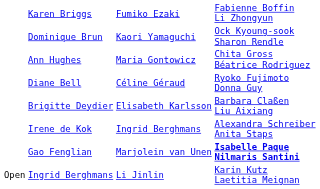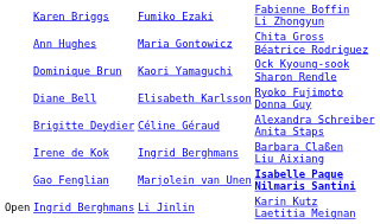 <table>
 <tr>
 <td></td>
 <td> <a href='#'>Karen Briggs</a></td>
 <td> <a href='#'>Fumiko Ezaki</a></td>
 <td> <a href='#'>Fabienne Boffin</a> <br>  <a href='#'>Li Zhongyun</a></td>
 </tr>
 <tr>
 <td></td>
+<td> <a href='#'>Ann Hughes</a></td>
+<td> <a href='#'>Maria Gontowicz</a></td>
+<td> <a href='#'>Chita Gross</a> <br>  <a href='#'>Béatrice Rodriguez</a></td>
+</tr>
+<tr>
+<td></td>
 <td> <a href='#'>Dominique Brun</a></td>
 <td> <a href='#'>Kaori Yamaguchi</a></td>
 <td> <a href='#'>Ock Kyoung-sook</a> <br>  <a href='#'>Sharon Rendle</a></td>
 </tr>
 <tr>
 <td></td>
-<td> <a href='#'>Ann Hughes</a></td>
-<td> <a href='#'>Maria Gontowicz</a></td>
-<td> <a href='#'>Chita Gross</a> <br>  <a href='#'>Béatrice Rodriguez</a></td>
-</tr>
-<tr>
-<td></td>
 <td> <a href='#'>Diane Bell</a></td>
-<td> <a href='#'>Céline Géraud</a></td>
+<td> <a href='#'>Elisabeth Karlsson</a></td>
 <td> <a href='#'>Ryoko Fujimoto</a> <br>  <a href='#'>Donna Guy</a></td>
 </tr>
 <tr>
 <td></td>
 <td> <a href='#'>Brigitte Deydier</a></td>
-<td> <a href='#'>Elisabeth Karlsson</a></td>
-<td> <a href='#'>Barbara Claßen</a> <br>  <a href='#'>Liu Aixiang</a></td>
+<td> <a href='#'>Céline Géraud</a></td>
+<td> <a href='#'>Alexandra Schreiber</a> <br>  <a href='#'>Anita Staps</a></td>
 </tr>
 <tr>
 <td></td>
 <td> <a href='#'>Irene de Kok</a></td>
 <td> <a href='#'>Ingrid Berghmans</a></td>
-<td> <a href='#'>Alexandra Schreiber</a> <br>  <a href='#'>Anita Staps</a></td>
+<td> <a href='#'>Barbara Claßen</a> <br>  <a href='#'>Liu Aixiang</a></td>
 </tr>
 <tr>
 <td></td>
 <td> <a href='#'>Gao Fenglian</a></td>
 <td> <a href='#'>Marjolein van Unen</a></td>
 <td><strong> <a href='#'>Isabelle Paque</a> <br>  <a href='#'>Nilmaris Santini</a></strong></td>
 </tr>
 <tr>
 <td>Open</td>
 <td> <a href='#'>Ingrid Berghmans</a></td>
 <td> <a href='#'>Li Jinlin</a></td>
 <td> <a href='#'>Karin Kutz</a> <br>  <a href='#'>Laetitia Meignan</a></td>
 </tr>
 </table>
